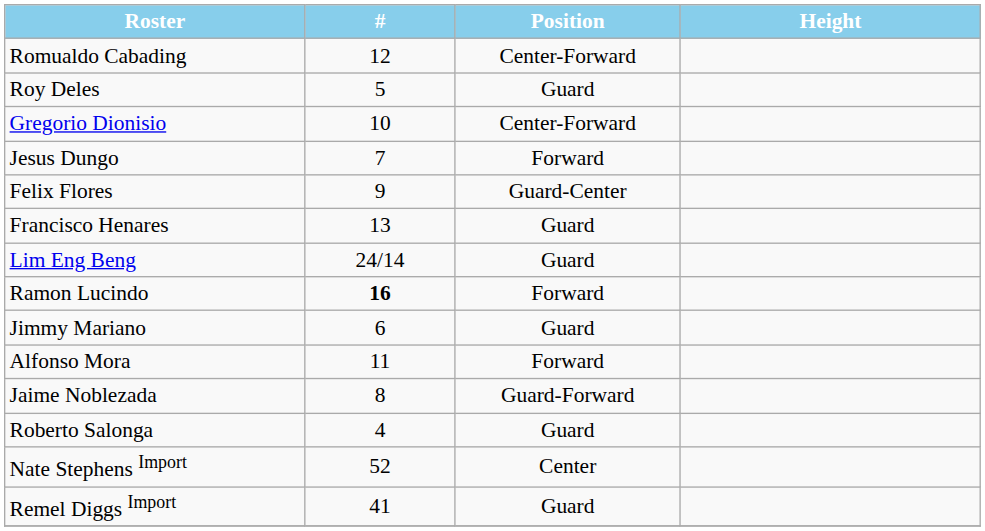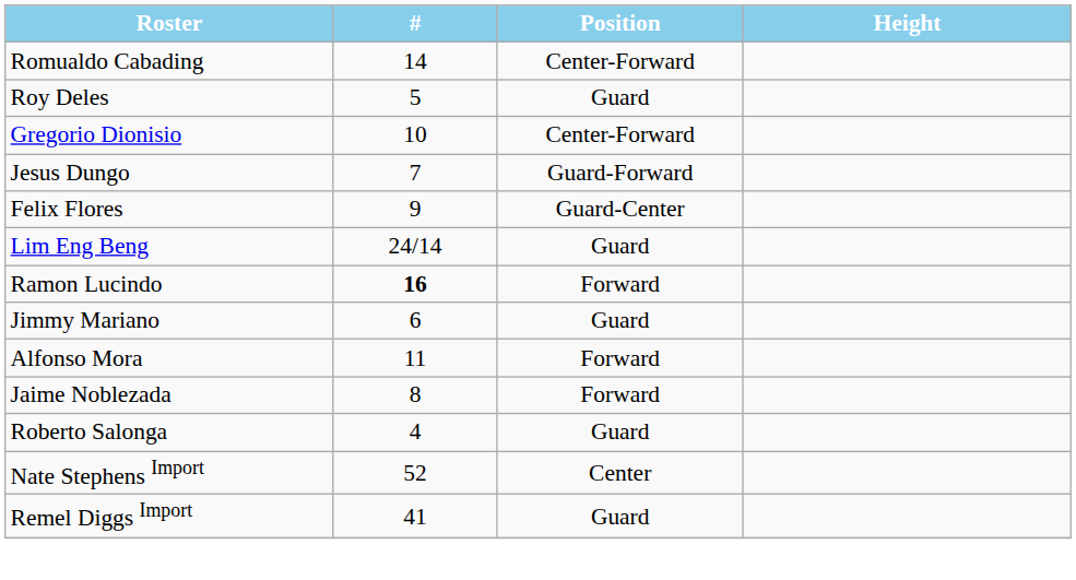 <table class="wikitable" border="1">
 <tr>
 <th style="background:#87CEEB; color:#ffffff" width="20%">Roster</th>
 <th style="background:#87CEEB; color:#ffffff" width="10%">#</th>
 <th style="background:#87CEEB; color:#ffffff" width="15%">Position</th>
 <th style="background:#87CEEB; color:#ffffff" width="20%">Height</th>
 </tr>
 <tr>
 <td>Romualdo Cabading</td>
-<td align=center>12</td>
+<td align=center>14</td>
 <td align=center>Center-Forward</td>
 <td align=center></td>
 </tr>
 <tr>
 <td>Roy Deles</td>
 <td align=center>5</td>
 <td align=center>Guard</td>
 <td align=center></td>
 </tr>
 <tr>
 <td><a href='#'>Gregorio Dionisio</a></td>
 <td align=center>10</td>
 <td align=center>Center-Forward</td>
 <td align=center></td>
 </tr>
 <tr>
 <td>Jesus Dungo</td>
 <td align=center>7</td>
-<td align=center>Forward</td>
+<td align=center>Guard-Forward</td>
 <td align=center></td>
 </tr>
 <tr>
 <td>Felix Flores</td>
 <td align=center>9</td>
 <td align=center>Guard-Center</td>
-<td align=center></td>
-</tr>
-<tr>
-<td>Francisco Henares</td>
-<td align=center>13</td>
-<td align=center>Guard</td>
 <td align=center></td>
 </tr>
 <tr>
 <td><a href='#'>Lim Eng Beng</a></td>
 <td align=center>24/14</td>
 <td align=center>Guard</td>
 <td align=center></td>
 </tr>
 <tr>
 <td>Ramon Lucindo</td>
 <td align=center><strong>16</strong></td>
 <td align=center>Forward</td>
 <td align=center></td>
 </tr>
 <tr>
 <td>Jimmy Mariano</td>
 <td align=center>6</td>
 <td align=center>Guard</td>
 <td align=center></td>
 </tr>
 <tr>
 <td>Alfonso Mora</td>
 <td align=center>11</td>
 <td align=center>Forward</td>
 <td align=center></td>
 </tr>
 <tr>
 <td>Jaime Noblezada</td>
 <td align=center>8</td>
-<td align=center>Guard-Forward</td>
+<td align=center>Forward</td>
 <td align=center></td>
 </tr>
 <tr>
 <td>Roberto Salonga</td>
 <td align=center>4</td>
 <td align=center>Guard</td>
 <td align=center></td>
 </tr>
 <tr>
 <td>Nate Stephens <sup>Import</sup></td>
 <td align=center>52</td>
 <td align=center>Center</td>
 <td align=center></td>
 </tr>
 <tr>
 <td>Remel Diggs <sup>Import</sup></td>
 <td align=center>41</td>
 <td align=center>Guard</td>
 <td align=center></td>
 </tr>
 <tr>
 </tr>
 </table>
